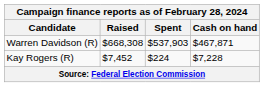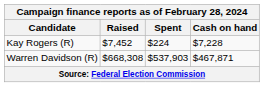 <table class="wikitable sortable">
 <tr>
 <th colspan=4>Campaign finance reports as of February 28, 2024</th>
 </tr>
 <tr style="text-align:center;">
 <th>Candidate</th>
 <th>Raised</th>
 <th>Spent</th>
 <th>Cash on hand</th>
 </tr>
 <tr>
+<td>Kay Rogers (R)</td>
+<td>$7,452</td>
+<td>$224</td>
+<td>$7,228</td>
+</tr>
+<tr>
 <td>Warren Davidson (R)</td>
 <td>$668,308</td>
 <td>$537,903</td>
 <td>$467,871</td>
 </tr>
 <tr>
-<td>Kay Rogers (R)</td>
-<td>$7,452</td>
-<td>$224</td>
-<td>$7,228</td>
-</tr>
-<tr>
 <th colspan="4"><small>Source: <a href='#'>Federal Election Commission</a></small></th>
 </tr>
 </table>
